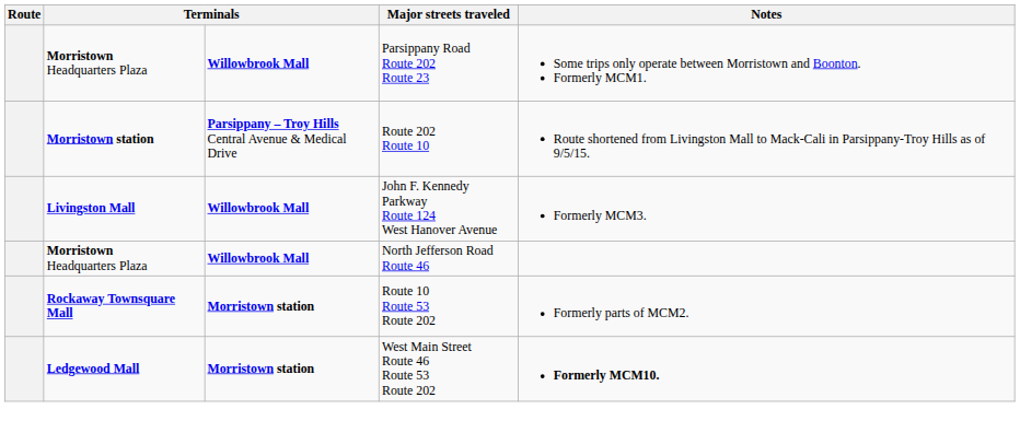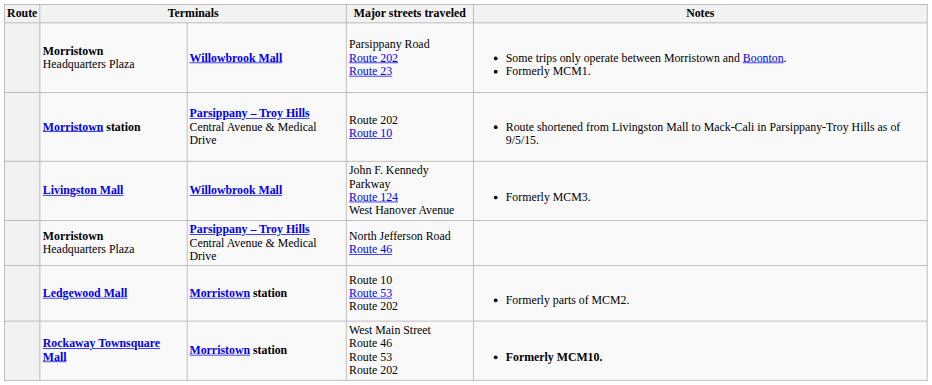 <table class="wikitable">
 <tr>
 <th>Route</th>
 <th colspan=2>Terminals</th>
 <th>Major streets traveled</th>
 <th>Notes</th>
 </tr>
 <tr>
 <th></th>
 <td><strong>Morristown</strong><br>Headquarters Plaza</td>
 <td><strong><a href='#'>Willowbrook Mall</a></strong></td>
 <td>Parsippany Road<br><a href='#'>Route 202</a><br><a href='#'>Route 23</a></td>
 <td><br><ul><li>Some trips only operate between Morristown and <a href='#'>Boonton</a>.</li><li>Formerly MCM1.</li></ul></td>
 </tr>
 <tr>
 <th></th>
 <td><strong><a href='#'>Morristown</a> station</strong></td>
 <td><strong><a href='#'>Parsippany – Troy Hills</a></strong><br>Central Avenue & Medical Drive</td>
 <td>Route 202<br><a href='#'>Route 10</a></td>
 <td><br><ul><li>Route shortened from Livingston Mall to Mack-Cali in Parsippany-Troy Hills as of 9/5/15.</li></ul></td>
 </tr>
 <tr>
 <th></th>
 <td><strong><a href='#'>Livingston Mall</a></strong></td>
 <td><strong><a href='#'>Willowbrook Mall</a></strong></td>
 <td>John F. Kennedy Parkway<br><a href='#'>Route 124</a><br>West Hanover Avenue</td>
 <td><br><ul><li>Formerly MCM3.</li></ul></td>
 </tr>
 <tr>
 <th></th>
 <td><strong>Morristown</strong><br>Headquarters Plaza</td>
-<td><strong><a href='#'>Willowbrook Mall</a></strong></td>
+<td><strong><a href='#'>Parsippany – Troy Hills</a></strong><br>Central Avenue & Medical Drive</td>
 <td>North Jefferson Road<br><a href='#'>Route 46</a></td>
 <td></td>
 </tr>
 <tr>
 <th></th>
-<td><strong><a href='#'>Rockaway Townsquare Mall</a></strong></td>
+<td><strong><a href='#'>Ledgewood Mall</a></strong></td>
 <td><strong><a href='#'>Morristown</a> station</strong></td>
 <td>Route 10<br><a href='#'>Route 53</a><br>Route 202</td>
 <td><br><ul><li>Formerly parts of MCM2.</li></ul></td>
 </tr>
 <tr>
 <th></th>
-<td><strong><a href='#'>Ledgewood Mall</a></strong></td>
+<td><strong><a href='#'>Rockaway Townsquare Mall</a></strong></td>
 <td><strong><a href='#'>Morristown</a> station</strong></td>
 <td>West Main Street<br>Route 46<br>Route 53<br>Route 202</td>
 <td><strong><br><ul><li>Formerly MCM10.</li></ul></strong></td>
 </tr>
 </table>
